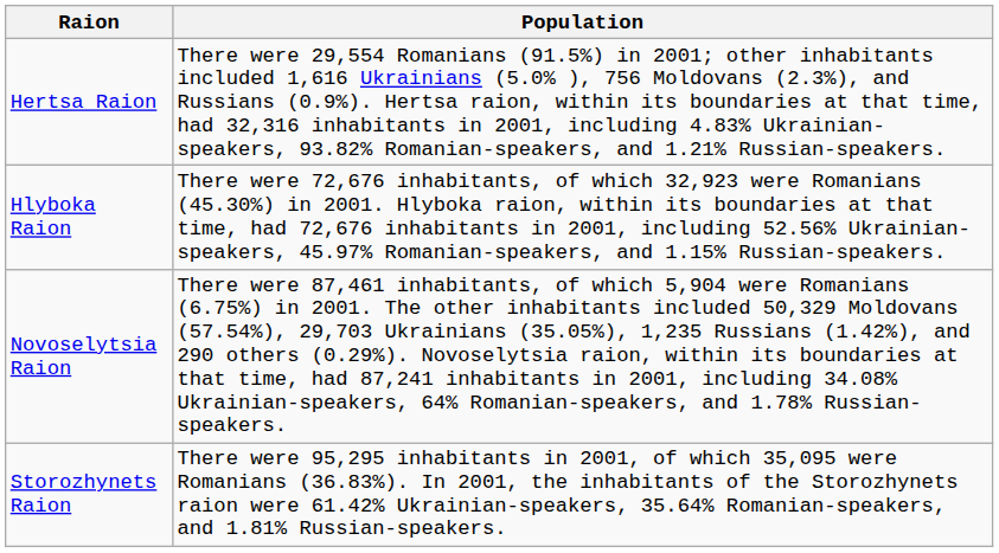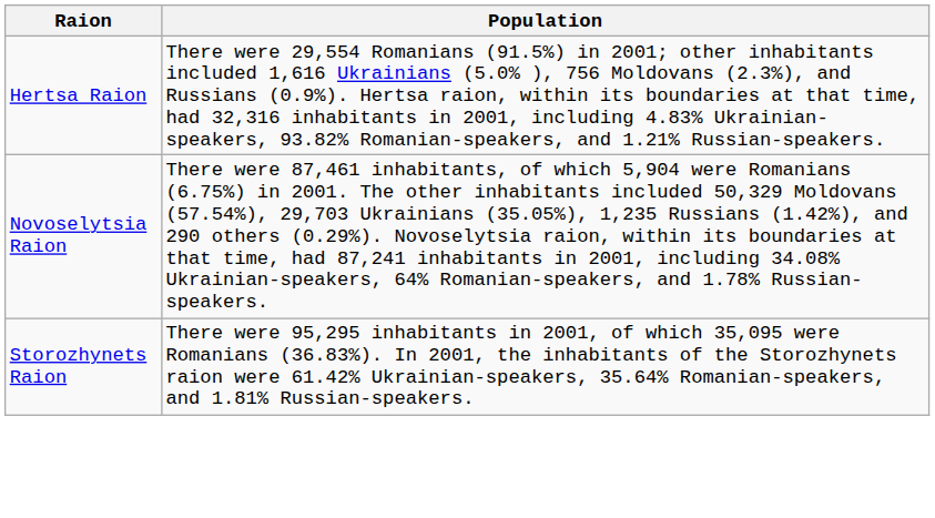 <table class="wikitable" width=50%>
 <tr>
 <th>Raion</th>
 <th>Population</th>
 </tr>
 <tr>
 <td><a href='#'>Hertsa Raion</a></td>
 <td>There were 29,554 Romanians (91.5%) in 2001; other inhabitants included 1,616 <a href='#'>Ukrainians</a> (5.0% ), 756 Moldovans (2.3%), and Russians (0.9%). Hertsa raion, within its boundaries at that time, had 32,316 inhabitants in 2001, including 4.83% Ukrainian-speakers, 93.82% Romanian-speakers, and 1.21% Russian-speakers.</td>
 </tr>
 <tr>
-<td><a href='#'>Hlyboka Raion</a></td>
-<td>There were 72,676 inhabitants, of which 32,923 were Romanians (45.30%) in 2001. Hlyboka raion, within its boundaries at that time, had 72,676 inhabitants in 2001, including 52.56% Ukrainian-speakers, 45.97% Romanian-speakers, and 1.15% Russian-speakers.</td>
-</tr>
-<tr>
 <td><a href='#'>Novoselytsia Raion</a></td>
 <td>There were 87,461 inhabitants, of which 5,904 were Romanians (6.75%) in 2001. The other inhabitants included 50,329 Moldovans (57.54%), 29,703 Ukrainians (35.05%), 1,235 Russians (1.42%), and 290 others (0.29%). Novoselytsia raion, within its boundaries at that time, had 87,241 inhabitants in 2001, including 34.08% Ukrainian-speakers, 64% Romanian-speakers, and 1.78% Russian-speakers.</td>
 </tr>
 <tr>
 <td><a href='#'>Storozhynets Raion</a></td>
 <td>There were 95,295 inhabitants in 2001, of which 35,095 were Romanians (36.83%). In 2001, the inhabitants of the Storozhynets raion were 61.42% Ukrainian-speakers, 35.64% Romanian-speakers, and 1.81% Russian-speakers.</td>
 </tr>
 </table>
